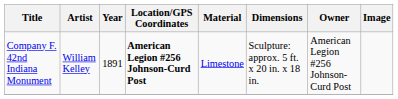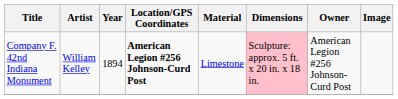 <table class="wikitable sortable">
 <tr>
 <th>Title</th>
 <th>Artist</th>
 <th>Year</th>
 <th>Location/GPS Coordinates</th>
 <th>Material</th>
 <th>Dimensions</th>
 <th>Owner</th>
 <th>Image</th>
 </tr>
 <tr>
 <td><a href='#'>Company F. 42nd Indiana Monument</a></td>
 <td><a href='#'>William Kelley</a></td>
-<td>1891</td>
+<td>1894</td>
 <td><strong>American Legion #256 Johnson-Curd Post </strong></td>
 <td><a href='#'>Limestone</a></td>
-<td>Sculpture: approx. 5 ft. x 20 in. x 18 in.</td>
+<td style="background: pink;">Sculpture: approx. 5 ft. x 20 in. x 18 in.</td>
 <td>American Legion #256 Johnson-Curd Post</td>
 <td></td>
 </tr>
 <tr>
 </tr>
 </table>
